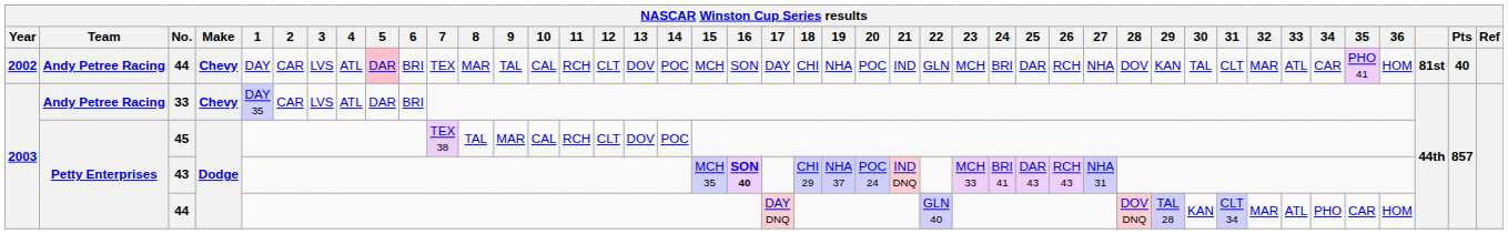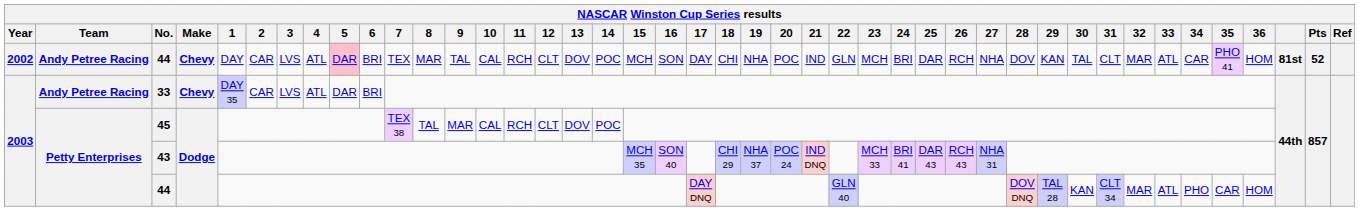 <table class="wikitable" style="text-align:center; font-size:75%">
 <tr>
 <th colspan=45><a href='#'>NASCAR</a> <a href='#'>Winston Cup Series</a> results</th>
 </tr>
 <tr>
 <th>Year</th>
 <th>Team</th>
 <th>No.</th>
 <th>Make</th>
 <th>1</th>
 <th>2</th>
 <th>3</th>
 <th>4</th>
 <th>5</th>
 <th>6</th>
 <th>7</th>
 <th>8</th>
 <th>9</th>
 <th>10</th>
 <th>11</th>
 <th>12</th>
 <th>13</th>
 <th>14</th>
 <th>15</th>
 <th>16</th>
 <th>17</th>
 <th>18</th>
 <th>19</th>
 <th>20</th>
 <th>21</th>
 <th>22</th>
 <th>23</th>
 <th>24</th>
 <th>25</th>
 <th>26</th>
 <th>27</th>
 <th>28</th>
 <th>29</th>
 <th>30</th>
 <th>31</th>
 <th>32</th>
 <th>33</th>
 <th>34</th>
 <th>35</th>
 <th>36</th>
 <th></th>
 <th>Pts</th>
 <th>Ref</th>
 </tr>
 <tr>
 <th><a href='#'>2002</a></th>
 <th nowrap><a href='#'>Andy Petree Racing</a></th>
 <th>44</th>
 <th><a href='#'>Chevy</a></th>
 <td><a href='#'>DAY</a></td>
 <td><a href='#'>CAR</a></td>
 <td><a href='#'>LVS</a></td>
 <td><a href='#'>ATL</a></td>
 <td style="background: pink;"><a href='#'>DAR</a></td>
 <td><a href='#'>BRI</a></td>
 <td><a href='#'>TEX</a></td>
 <td><a href='#'>MAR</a></td>
 <td><a href='#'>TAL</a></td>
 <td><a href='#'>CAL</a></td>
 <td><a href='#'>RCH</a></td>
 <td><a href='#'>CLT</a></td>
 <td><a href='#'>DOV</a></td>
 <td><a href='#'>POC</a></td>
 <td><a href='#'>MCH</a></td>
 <td><a href='#'>SON</a></td>
 <td><a href='#'>DAY</a></td>
 <td><a href='#'>CHI</a></td>
 <td><a href='#'>NHA</a></td>
 <td><a href='#'>POC</a></td>
 <td><a href='#'>IND</a></td>
 <td><a href='#'>GLN</a></td>
 <td><a href='#'>MCH</a></td>
 <td><a href='#'>BRI</a></td>
 <td><a href='#'>DAR</a></td>
 <td><a href='#'>RCH</a></td>
 <td><a href='#'>NHA</a></td>
 <td><a href='#'>DOV</a></td>
 <td><a href='#'>KAN</a></td>
 <td><a href='#'>TAL</a></td>
 <td><a href='#'>CLT</a></td>
 <td><a href='#'>MAR</a></td>
 <td><a href='#'>ATL</a></td>
 <td><a href='#'>CAR</a></td>
 <td style="background:#EFCFFF;"><a href='#'>PHO</a><br><small>41</small></td>
 <td><a href='#'>HOM</a></td>
 <th>81st</th>
-<th>40</th>
+<th>52</th>
 <th></th>
 </tr>
 <tr>
 <th rowspan=4><a href='#'>2003</a></th>
 <th nowrap><a href='#'>Andy Petree Racing</a></th>
 <th>33</th>
 <th><a href='#'>Chevy</a></th>
 <td style="background:#CFCFFF;"><a href='#'>DAY</a><br><small>35</small></td>
 <td><a href='#'>CAR</a></td>
 <td><a href='#'>LVS</a></td>
 <td><a href='#'>ATL</a></td>
 <td><a href='#'>DAR</a></td>
 <td><a href='#'>BRI</a></td>
 <td colspan=30></td>
 <th rowspan=4>44th</th>
 <th rowspan=4>857</th>
 <th rowspan=4></th>
 </tr>
 <tr>
 <th rowspan=3 nowrap><a href='#'>Petty Enterprises</a></th>
 <th>45</th>
 <th rowspan=3><a href='#'>Dodge</a></th>
 <td colspan=6></td>
 <td style="background:#EFCFFF;"><a href='#'>TEX</a><br><small>38</small></td>
 <td><a href='#'>TAL</a></td>
 <td><a href='#'>MAR</a></td>
 <td><a href='#'>CAL</a></td>
 <td><a href='#'>RCH</a></td>
 <td><a href='#'>CLT</a></td>
 <td><a href='#'>DOV</a></td>
 <td><a href='#'>POC</a></td>
 <td colspan=22></td>
 </tr>
 <tr>
 <th>43</th>
 <td colspan=14></td>
 <td style="background:#CFCFFF;"><a href='#'>MCH</a><br><small>35</small></td>
-<td style="background:#EFCFFF;"><strong><a href='#'>SON</a><br><small>40</small></strong></td>
+<td style="background:#EFCFFF;"><a href='#'>SON</a><br><small>40</small></td>
 <td></td>
 <td style="background:#CFCFFF;"><a href='#'>CHI</a><br><small>29</small></td>
 <td style="background:#CFCFFF;"><a href='#'>NHA</a><br><small>37</small></td>
 <td style="background:#CFCFFF;"><a href='#'>POC</a><br><small>24</small></td>
 <td style="background:#FFCFCF;"><a href='#'>IND</a><br><small>DNQ</small></td>
 <td></td>
 <td style="background:#EFCFFF;"><a href='#'>MCH</a><br><small>33</small></td>
 <td style="background:#EFCFFF;"><a href='#'>BRI</a><br><small>41</small></td>
 <td style="background:#EFCFFF;"><a href='#'>DAR</a><br><small>43</small></td>
 <td style="background:#EFCFFF;"><a href='#'>RCH</a><br><small>43</small></td>
 <td style="background:#CFCFFF;"><a href='#'>NHA</a><br><small>31</small></td>
 <td colspan=9></td>
 </tr>
 <tr>
 <th>44</th>
 <td colspan=16></td>
 <td style="background:#FFCFCF;"><a href='#'>DAY</a><br><small>DNQ</small></td>
 <td colspan=4></td>
 <td style="background:#CFCFFF;"><a href='#'>GLN</a><br><small>40</small></td>
 <td colspan=5></td>
 <td style="background:#FFCFCF;"><a href='#'>DOV</a><br><small>DNQ</small></td>
 <td style="background:#CFCFFF;"><a href='#'>TAL</a><br><small>28</small></td>
 <td><a href='#'>KAN</a></td>
 <td style="background:#CFCFFF;"><a href='#'>CLT</a><br><small>34</small></td>
 <td><a href='#'>MAR</a></td>
 <td><a href='#'>ATL</a></td>
 <td><a href='#'>PHO</a></td>
 <td><a href='#'>CAR</a></td>
 <td><a href='#'>HOM</a></td>
 </tr>
 </table>
